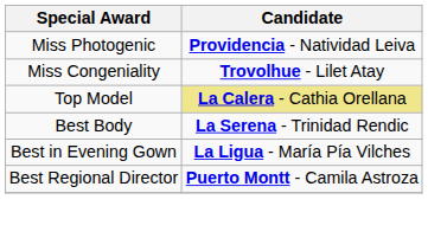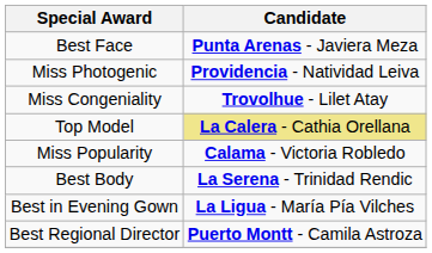 <table class="wikitable" style="text-align: center;">
 <tr>
 <th>Special Award</th>
 <th>Candidate</th>
+</tr>
+<tr>
+<td>Best Face</td>
+<td><strong> <a href='#'>Punta Arenas</a></strong> - Javiera Meza</td>
 </tr>
 <tr>
 <td>Miss Photogenic</td>
 <td><strong> <a href='#'>Providencia</a></strong> - Natividad Leiva</td>
 </tr>
 <tr>
 <td>Miss Congeniality</td>
 <td><strong> <a href='#'>Trovolhue</a></strong> - Lilet Atay</td>
 </tr>
 <tr>
 <td>Top Model</td>
 <td style="background: khaki;"><strong> <a href='#'>La Calera</a></strong> - Cathia Orellana</td>
+</tr>
+<tr>
+<td>Miss Popularity</td>
+<td><strong> <a href='#'>Calama</a></strong> - Victoria Robledo</td>
 </tr>
 <tr>
 <td>Best Body</td>
 <td><strong> <a href='#'>La Serena</a></strong> - Trinidad Rendic</td>
 </tr>
 <tr>
 <td>Best in Evening Gown</td>
 <td><strong> <a href='#'>La Ligua</a></strong> - María Pía Vilches</td>
 </tr>
 <tr>
 <td>Best Regional Director</td>
 <td><strong> <a href='#'>Puerto Montt</a></strong> - Camila Astroza</td>
 </tr>
 <tr>
 </tr>
 </table>
